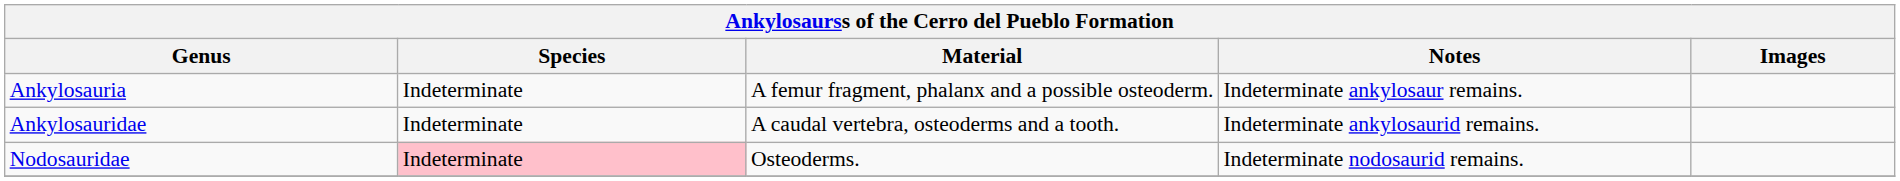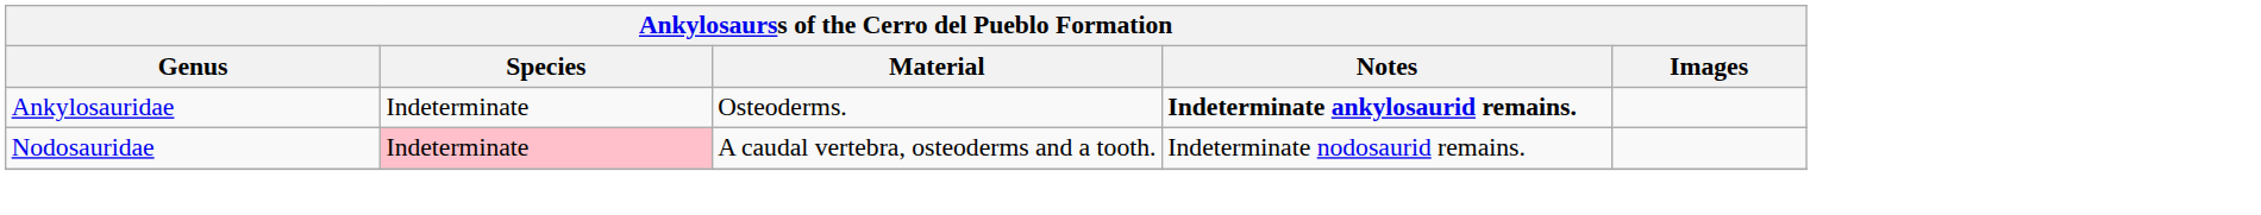 <table class="wikitable" align="center">
 <tr>
 <th colspan="5" align="center"><strong><a href='#'>Ankylosaurs</a>s of the Cerro del Pueblo Formation</strong></th>
 </tr>
 <tr>
 <th>Genus</th>
 <th>Species</th>
 <th width="25%">Material</th>
 <th width="25%">Notes</th>
 <th>Images</th>
 </tr>
 <tr>
-<td><a href='#'>Ankylosauria</a></td>
-<td>Indeterminate</td>
-<td>A femur fragment, phalanx and a possible osteoderm.</td>
-<td>Indeterminate <a href='#'>ankylosaur</a> remains.</td>
-<td></td>
-</tr>
-<tr>
 <td><a href='#'>Ankylosauridae</a></td>
 <td>Indeterminate</td>
-<td>A caudal vertebra, osteoderms and a tooth.</td>
-<td>Indeterminate <a href='#'>ankylosaurid</a> remains.</td>
+<td>Osteoderms.</td>
+<td><strong>Indeterminate <a href='#'>ankylosaurid</a> remains.</strong></td>
 <td></td>
 </tr>
 <tr>
 <td><a href='#'>Nodosauridae</a></td>
 <td style="background: pink;">Indeterminate</td>
-<td>Osteoderms.</td>
+<td>A caudal vertebra, osteoderms and a tooth.</td>
 <td>Indeterminate <a href='#'>nodosaurid</a> remains.</td>
 <td></td>
 </tr>
 <tr>
 </tr>
 </table>
